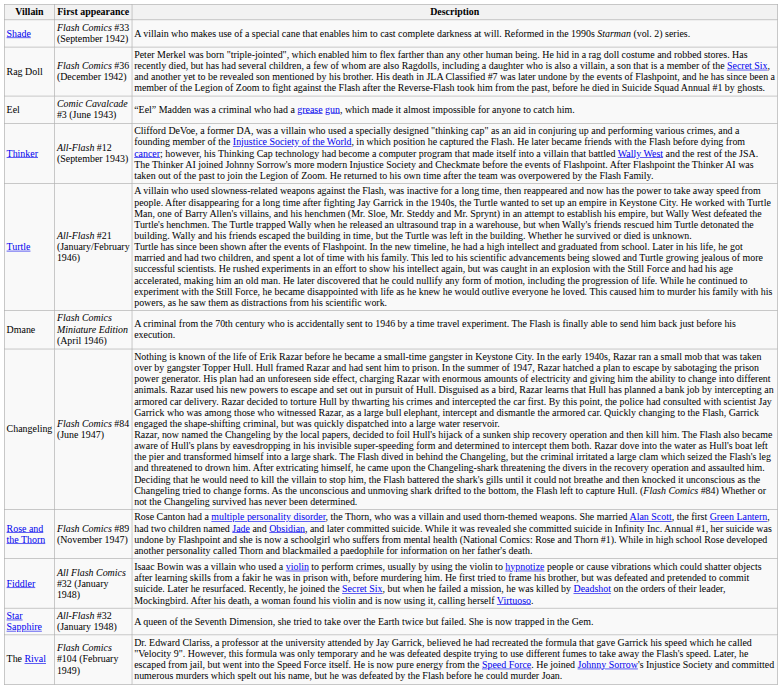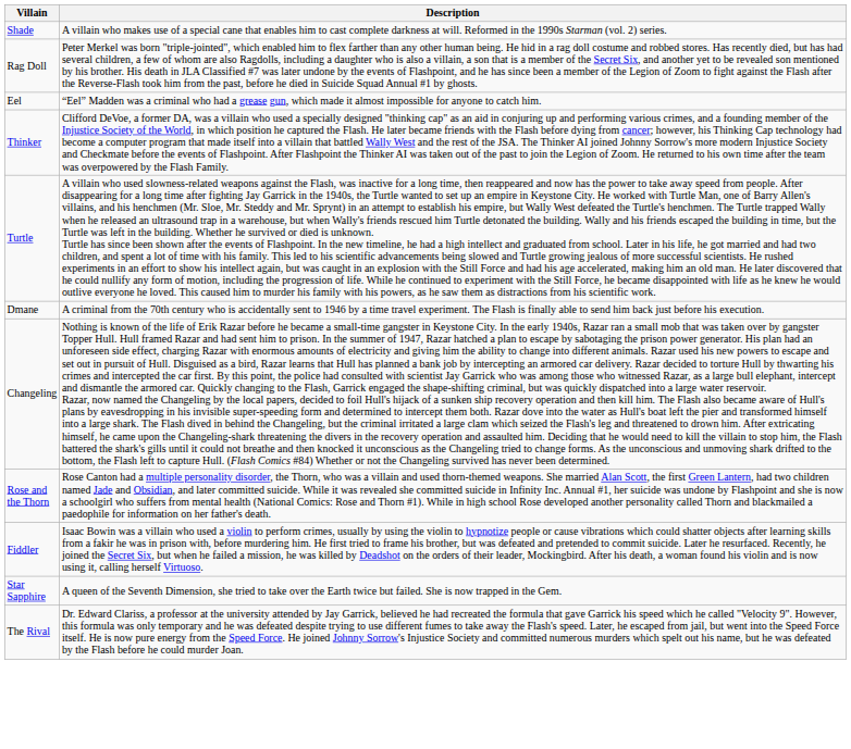 <table class="wikitable">
 <tr>
 <th width="1%">Villain</th>
-<th width="1%">First appearance</th>
 <th>Description</th>
 </tr>
 <tr>
 <td><a href='#'>Shade</a></td>
-<td><em>Flash Comics</em> #33 (September 1942)</td>
 <td>A villain who makes use of a special cane that enables him to cast complete darkness at will. Reformed in the 1990s <em>Starman</em> (vol. 2) series.</td>
 </tr>
 <tr>
 <td>Rag Doll</td>
-<td><em>Flash Comics</em> #36 (December 1942)</td>
 <td>Peter Merkel was born "triple-jointed", which enabled him to flex farther than any other human being. He hid in a rag doll costume and robbed stores. Has recently died, but has had several children, a few of whom are also Ragdolls, including a daughter who is also a villain, a son that is a member of the <a href='#'>Secret Six</a>, and another yet to be revealed son mentioned by his brother. His death in JLA Classified #7 was later undone by the events of Flashpoint, and he has since been a member of the Legion of Zoom to fight against the Flash after the Reverse-Flash took him from the past, before he died in Suicide Squad Annual #1 by ghosts.</td>
 </tr>
 <tr>
 <td>Eel</td>
-<td><em>Comic Cavalcade</em> #3 (June 1943)</td>
 <td>“Eel” Madden was a criminal who had a <a href='#'>grease</a> <a href='#'>gun</a>, which made it almost impossible for anyone to catch him.</td>
 </tr>
 <tr>
 <td><a href='#'>Thinker</a></td>
-<td><em>All-Flash</em> #12 (September 1943)</td>
 <td>Clifford DeVoe, a former DA, was a villain who used a specially designed "thinking cap" as an aid in conjuring up and performing various crimes, and a founding member of the <a href='#'>Injustice Society of the World</a>, in which position he captured the Flash. He later became friends with the Flash before dying from <a href='#'>cancer</a>; however, his Thinking Cap technology had become a computer program that made itself into a villain that battled <a href='#'>Wally West</a> and the rest of the JSA. The Thinker AI joined Johnny Sorrow's more modern Injustice Society and Checkmate before the events of Flashpoint. After Flashpoint the Thinker AI was taken out of the past to join the Legion of Zoom. He returned to his own time after the team was overpowered by the Flash Family.</td>
 </tr>
 <tr>
 <td><a href='#'>Turtle</a></td>
-<td><em>All-Flash</em> #21 (January/February 1946)</td>
 <td>A villain who used slowness-related weapons against the Flash, was inactive for a long time, then reappeared and now has the power to take away speed from people. After disappearing for a long time after fighting Jay Garrick in the 1940s, the Turtle wanted to set up an empire in Keystone City. He worked with Turtle Man, one of Barry Allen's villains, and his henchmen (Mr. Sloe, Mr. Steddy and Mr. Sprynt) in an attempt to establish his empire, but Wally West defeated the Turtle's henchmen. The Turtle trapped Wally when he released an ultrasound trap in a warehouse, but when Wally's friends rescued him Turtle detonated the building. Wally and his friends escaped the building in time, but the Turtle was left in the building. Whether he survived or died is unknown.<br>Turtle has since been shown after the events of Flashpoint. In the new timeline, he had a high intellect and graduated from school. Later in his life, he got married and had two children, and spent a lot of time with his family. This led to his scientific advancements being slowed and Turtle growing jealous of more successful scientists. He rushed experiments in an effort to show his intellect again, but was caught in an explosion with the Still Force and had his age accelerated, making him an old man. He later discovered that he could nullify any form of motion, including the progression of life. While he continued to experiment with the Still Force, he became disappointed with life as he knew he would outlive everyone he loved. This caused him to murder his family with his powers, as he saw them as distractions from his scientific work.</td>
 </tr>
 <tr>
 <td>Dmane</td>
-<td><em>Flash Comics Miniature Edition</em> (April 1946)</td>
 <td>A criminal from the 70th century who is accidentally sent to 1946 by a time travel experiment. The Flash is finally able to send him back just before his execution.</td>
 </tr>
 <tr>
 <td>Changeling</td>
-<td><em>Flash Comics</em> #84 (June 1947)</td>
 <td>Nothing is known of the life of Erik Razar before he became a small-time gangster in Keystone City. In the early 1940s, Razar ran a small mob that was taken over by gangster Topper Hull. Hull framed Razar and had sent him to prison. In the summer of 1947, Razar hatched a plan to escape by sabotaging the prison power generator. His plan had an unforeseen side effect, charging Razar with enormous amounts of electricity and giving him the ability to change into different animals. Razar used his new powers to escape and set out in pursuit of Hull. Disguised as a bird, Razar learns that Hull has planned a bank job by intercepting an armored car delivery. Razar decided to torture Hull by thwarting his crimes and intercepted the car first. By this point, the police had consulted with scientist Jay Garrick who was among those who witnessed Razar, as a large bull elephant, intercept and dismantle the armored car. Quickly changing to the Flash, Garrick engaged the shape-shifting criminal, but was quickly dispatched into a large water reservoir.<br>Razar, now named the Changeling by the local papers, decided to foil Hull's hijack of a sunken ship recovery operation and then kill him. The Flash also became aware of Hull's plans by eavesdropping in his invisible super-speeding form and determined to intercept them both. Razar dove into the water as Hull's boat left the pier and transformed himself into a large shark. The Flash dived in behind the Changeling, but the criminal irritated a large clam which seized the Flash's leg and threatened to drown him. After extricating himself, he came upon the Changeling-shark threatening the divers in the recovery operation and assaulted him. Deciding that he would need to kill the villain to stop him, the Flash battered the shark's gills until it could not breathe and then knocked it unconscious as the Changeling tried to change forms. As the unconscious and unmoving shark drifted to the bottom, the Flash left to capture Hull. (<em>Flash Comics</em> #84) Whether or not the Changeling survived has never been determined.</td>
 </tr>
 <tr>
 <td><a href='#'>Rose and the Thorn</a></td>
-<td><em>Flash Comics</em> #89 (November 1947)</td>
 <td>Rose Canton had a <a href='#'>multiple personality disorder</a>, the Thorn, who was a villain and used thorn-themed weapons. She married <a href='#'>Alan Scott</a>, the first <a href='#'>Green Lantern</a>, had two children named <a href='#'>Jade</a> and <a href='#'>Obsidian</a>, and later committed suicide. While it was revealed she committed suicide in Infinity Inc. Annual #1, her suicide was undone by Flashpoint and she is now a schoolgirl who suffers from mental health (National Comics: Rose and Thorn #1). While in high school Rose developed another personality called Thorn and blackmailed a paedophile for information on her father's death.</td>
 </tr>
 <tr>
 <td><a href='#'>Fiddler</a></td>
-<td><em>All Flash Comics</em> #32 (January 1948)</td>
 <td>Isaac Bowin was a villain who used a <a href='#'>violin</a> to perform crimes, usually by using the violin to <a href='#'>hypnotize</a> people or cause vibrations which could shatter objects after learning skills from a fakir he was in prison with, before murdering him. He first tried to frame his brother, but was defeated and pretended to commit suicide. Later he resurfaced. Recently, he joined the <a href='#'>Secret Six</a>, but when he failed a mission, he was killed by <a href='#'>Deadshot</a> on the orders of their leader, Mockingbird. After his death, a woman found his violin and is now using it, calling herself <a href='#'>Virtuoso</a>.</td>
 </tr>
 <tr>
 <td><a href='#'>Star Sapphire</a></td>
-<td><em>All-Flash</em> #32 (January 1948)</td>
 <td>A queen of the Seventh Dimension, she tried to take over the Earth twice but failed. She is now trapped in the Gem.</td>
 </tr>
 <tr>
 <td>The <a href='#'>Rival</a></td>
-<td><em>Flash Comics</em> #104 (February 1949)</td>
 <td>Dr. Edward Clariss, a professor at the university attended by Jay Garrick, believed he had recreated the formula that gave Garrick his speed which he called "Velocity 9". However, this formula was only temporary and he was defeated despite trying to use different fumes to take away the Flash's speed. Later, he escaped from jail, but went into the Speed Force itself. He is now pure energy from the <a href='#'>Speed Force</a>. He joined <a href='#'>Johnny Sorrow</a>'s Injustice Society and committed numerous murders which spelt out his name, but he was defeated by the Flash before he could murder Joan.</td>
 </tr>
 </table>
